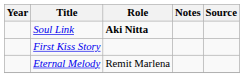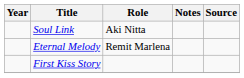 <table class="wikitable sortable plainrowheaders">
 <tr>
 <th>Year</th>
 <th>Title</th>
 <th>Role</th>
 <th class="unsortable">Notes</th>
 <th class="unsortable">Source</th>
 </tr>
 <tr>
 <td></td>
 <td><em><a href='#'>Soul Link</a></em></td>
-<td><strong>Aki Nitta</strong></td>
+<td>Aki Nitta</td>
+<td></td>
+<td></td>
+</tr>
+<tr>
+<td></td>
+<td><em><a href='#'>Eternal Melody</a></em></td>
+<td>Remit Marlena</td>
 <td></td>
 <td></td>
 </tr>
 <tr>
 <td></td>
 <td><em><a href='#'>First Kiss Story</a></em></td>
 <td></td>
 <td></td>
 <td></td>
 </tr>
 <tr>
-<td></td>
-<td><em><a href='#'>Eternal Melody</a></em></td>
-<td>Remit Marlena</td>
-<td></td>
-<td></td>
-</tr>
-<tr>
 </tr>
 </table>
